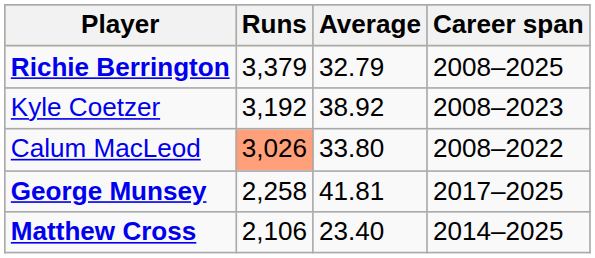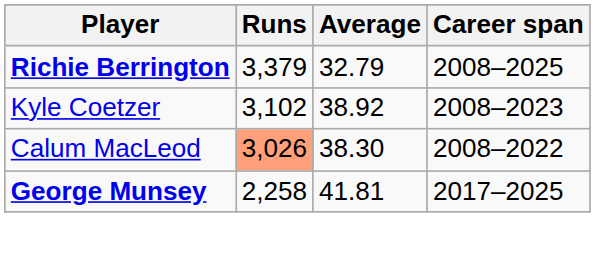 <table class="wikitable">
 <tr style="background:#bdb76b;">
 <th>Player</th>
 <th>Runs</th>
 <th>Average</th>
 <th>Career span</th>
 </tr>
 <tr>
 <td><strong><a href='#'>Richie Berrington</a></strong></td>
 <td>3,379</td>
 <td>32.79</td>
 <td>2008–2025</td>
 </tr>
 <tr>
 <td><a href='#'>Kyle Coetzer</a></td>
-<td>3,192</td>
+<td>3,102</td>
 <td>38.92</td>
 <td>2008–2023</td>
 </tr>
 <tr>
 <td><a href='#'>Calum MacLeod</a></td>
 <td style="background: lightsalmon;">3,026</td>
-<td>33.80</td>
+<td>38.30</td>
 <td>2008–2022</td>
 </tr>
 <tr>
 <td><strong><a href='#'>George Munsey</a></strong></td>
 <td>2,258</td>
 <td>41.81</td>
 <td>2017–2025</td>
 </tr>
-<tr>
-<td><strong><a href='#'>Matthew Cross</a></strong></td>
-<td>2,106</td>
-<td>23.40</td>
-<td>2014–2025</td>
-</tr>
 </table>
